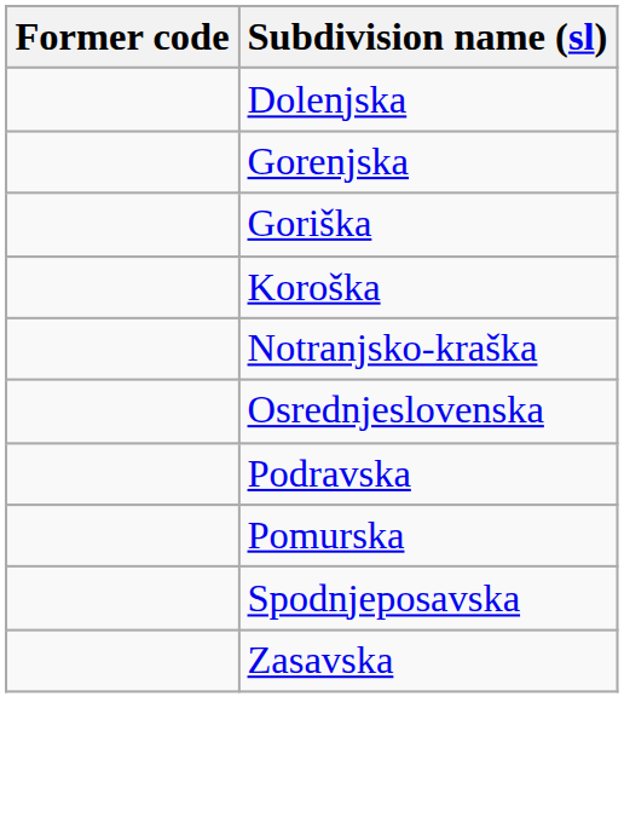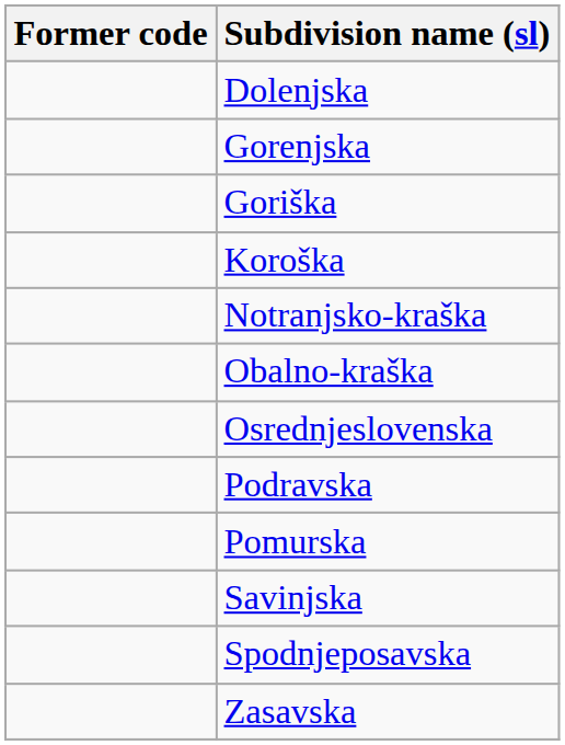 <table class="wikitable sortable mw-collapsible">
 <tr>
 <th>Former code</th>
 <th>Subdivision name (<a href='#'>sl</a>)</th>
 </tr>
 <tr>
 <td></td>
 <td><a href='#'>Dolenjska</a></td>
 </tr>
 <tr>
 <td></td>
 <td><a href='#'>Gorenjska</a></td>
 </tr>
 <tr>
 <td></td>
 <td><a href='#'>Goriška</a></td>
 </tr>
 <tr>
 <td></td>
 <td><a href='#'>Koroška</a></td>
 </tr>
 <tr>
 <td></td>
 <td><a href='#'>Notranjsko-kraška</a></td>
 </tr>
 <tr>
 <td></td>
+<td><a href='#'>Obalno-kraška</a></td>
+</tr>
+<tr>
+<td></td>
 <td><a href='#'>Osrednjeslovenska</a></td>
 </tr>
 <tr>
 <td></td>
 <td><a href='#'>Podravska</a></td>
 </tr>
 <tr>
 <td></td>
 <td><a href='#'>Pomurska</a></td>
 </tr>
 <tr>
 <td></td>
+<td><a href='#'>Savinjska</a></td>
+</tr>
+<tr>
+<td></td>
 <td><a href='#'>Spodnjeposavska</a></td>
 </tr>
 <tr>
 <td></td>
 <td><a href='#'>Zasavska</a></td>
 </tr>
 </table>
